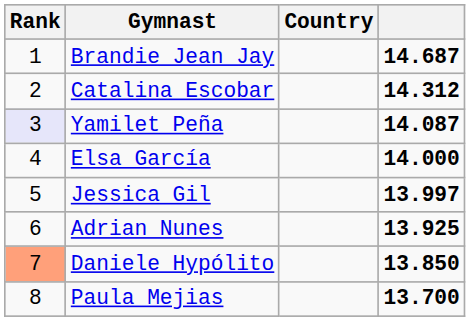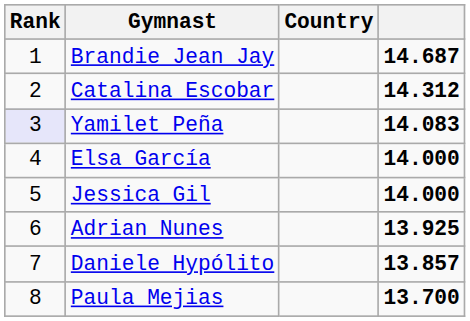 <table class="wikitable sortable" style="text-align:center">
 <tr>
 <th>Rank</th>
 <th>Gymnast</th>
 <th>Country</th>
 <th></th>
 </tr>
 <tr>
 <td>1</td>
 <td align="left"><a href='#'>Brandie Jean Jay</a></td>
 <td align="left"></td>
 <td><strong>14.687</strong></td>
 </tr>
 <tr>
 <td>2</td>
 <td align="left"><a href='#'>Catalina Escobar</a></td>
 <td align="left"></td>
 <td><strong>14.312</strong></td>
 </tr>
 <tr>
 <td style="background: lavender;">3</td>
 <td align="left"><a href='#'>Yamilet Peña</a></td>
 <td align="left"></td>
-<td><strong>14.087</strong></td>
+<td><strong>14.083</strong></td>
 </tr>
 <tr>
 <td>4</td>
 <td align="left"><a href='#'>Elsa García</a></td>
 <td align="left"></td>
 <td><strong>14.000</strong></td>
 </tr>
 <tr>
 <td>5</td>
 <td align="left"><a href='#'>Jessica Gil</a></td>
 <td align="left"></td>
-<td><strong>13.997</strong></td>
+<td><strong>14.000</strong></td>
 </tr>
 <tr>
 <td>6</td>
 <td align="left"><a href='#'>Adrian Nunes</a></td>
 <td align="left"></td>
 <td><strong>13.925</strong></td>
 </tr>
 <tr>
-<td style="background: lightsalmon;">7</td>
+<td>7</td>
 <td align="left"><a href='#'>Daniele Hypólito</a></td>
 <td align="left"></td>
-<td><strong>13.850</strong></td>
+<td><strong>13.857</strong></td>
 </tr>
 <tr>
 <td>8</td>
 <td align="left"><a href='#'>Paula Mejias</a></td>
 <td align="left"></td>
 <td><strong>13.700</strong></td>
 </tr>
 </table>
